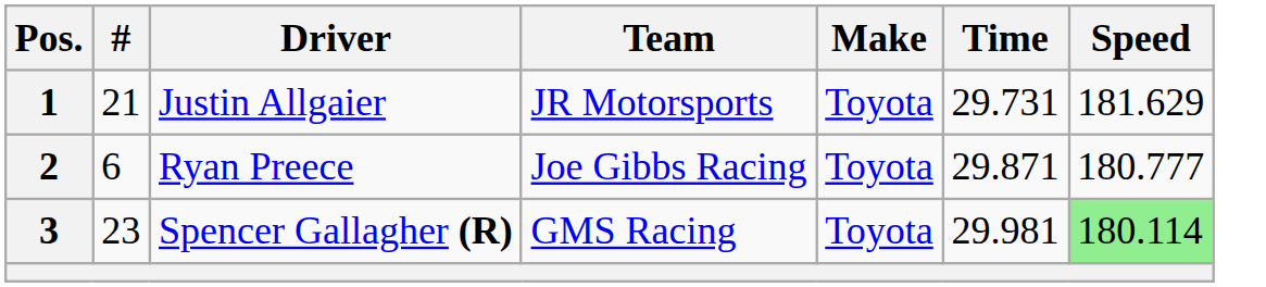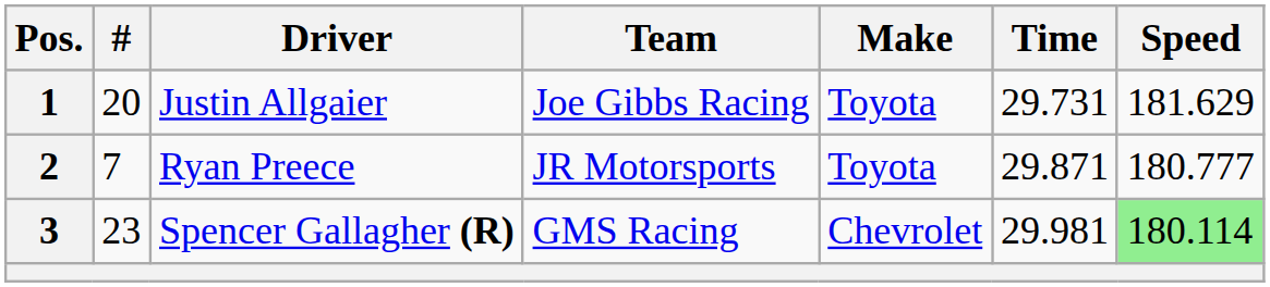 <table class="wikitable" style="font-size:95%">
 <tr>
 <th>Pos.</th>
 <th>#</th>
 <th>Driver</th>
 <th>Team</th>
 <th>Make</th>
 <th>Time</th>
 <th>Speed</th>
 </tr>
 <tr>
 <th>1</th>
-<td>21</td>
+<td>20</td>
 <td><a href='#'>Justin Allgaier</a></td>
-<td><a href='#'>JR Motorsports</a></td>
+<td><a href='#'>Joe Gibbs Racing</a></td>
 <td><a href='#'>Toyota</a></td>
 <td>29.731</td>
 <td>181.629</td>
 </tr>
 <tr>
 <th>2</th>
-<td>6</td>
+<td>7</td>
 <td><a href='#'>Ryan Preece</a></td>
-<td><a href='#'>Joe Gibbs Racing</a></td>
+<td><a href='#'>JR Motorsports</a></td>
 <td><a href='#'>Toyota</a></td>
 <td>29.871</td>
 <td>180.777</td>
 </tr>
 <tr>
 <th>3</th>
 <td>23</td>
 <td><a href='#'>Spencer Gallagher</a> <strong>(R)</strong></td>
 <td><a href='#'>GMS Racing</a></td>
-<td><a href='#'>Toyota</a></td>
+<td><a href='#'>Chevrolet</a></td>
 <td>29.981</td>
 <td style="background: lightgreen;">180.114</td>
 </tr>
 <tr>
 <th colspan="7"></th>
 </tr>
 </table>
